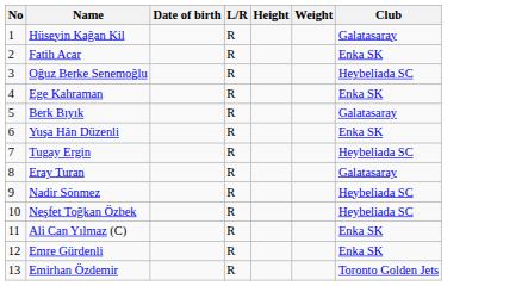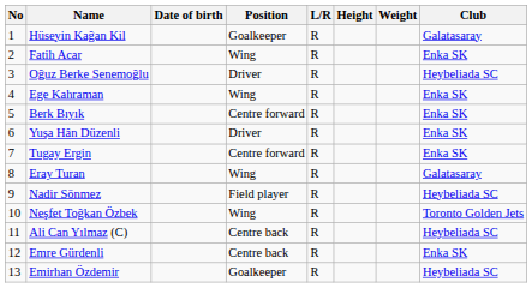 <table class="wikitable sortable" text-align:center;">
 <tr>
 <th>No</th>
 <th>Name</th>
 <th>Date of birth</th>
+<th>Position</th>
 <th>L/R</th>
 <th>Height</th>
 <th>Weight</th>
 <th>Club</th>
 </tr>
 <tr>
 <td>1</td>
 <td align=left><a href='#'>Hüseyin Kağan Kil</a></td>
 <td align=left></td>
+<td>Goalkeeper</td>
 <td>R</td>
 <td></td>
 <td></td>
 <td align=left> <a href='#'>Galatasaray</a></td>
 </tr>
 <tr>
 <td>2</td>
 <td align=left><a href='#'>Fatih Acar</a></td>
 <td align=left></td>
+<td>Wing</td>
 <td>R</td>
 <td></td>
 <td></td>
 <td align=left> <a href='#'>Enka SK</a></td>
 </tr>
 <tr>
 <td>3</td>
 <td align=left><a href='#'>Oğuz Berke Senemoğlu</a></td>
 <td align=left></td>
+<td>Driver</td>
 <td>R</td>
 <td></td>
 <td></td>
 <td align=left> <a href='#'>Heybeliada SC</a></td>
 </tr>
 <tr>
 <td>4</td>
 <td align=left><a href='#'>Ege Kahraman</a></td>
 <td align=left></td>
+<td>Wing</td>
 <td>R</td>
 <td></td>
 <td></td>
 <td align=left> <a href='#'>Enka SK</a></td>
 </tr>
 <tr>
 <td>5</td>
 <td align=left><a href='#'>Berk Bıyık</a></td>
 <td align=left></td>
+<td>Centre forward</td>
 <td>R</td>
 <td></td>
 <td></td>
-<td align=left> <a href='#'>Galatasaray</a></td>
+<td align=left> <a href='#'>Enka SK</a></td>
 </tr>
 <tr>
 <td>6</td>
 <td align=left><a href='#'>Yuşa Hân Düzenli</a></td>
 <td align=left></td>
+<td>Driver</td>
 <td>R</td>
 <td></td>
 <td></td>
 <td align=left> <a href='#'>Enka SK</a></td>
 </tr>
 <tr>
 <td>7</td>
 <td align=left><a href='#'>Tugay Ergin</a></td>
 <td align=left></td>
+<td>Centre forward</td>
 <td>R</td>
 <td></td>
 <td></td>
-<td align=left> <a href='#'>Heybeliada SC</a></td>
+<td align=left> <a href='#'>Enka SK</a></td>
 </tr>
 <tr>
 <td>8</td>
 <td align=left><a href='#'>Eray Turan</a></td>
 <td align=left></td>
+<td>Wing</td>
 <td>R</td>
 <td></td>
 <td></td>
 <td align=left> <a href='#'>Galatasaray</a></td>
 </tr>
 <tr>
 <td>9</td>
 <td align=left><a href='#'>Nadir Sönmez</a></td>
 <td align=left></td>
+<td>Field player</td>
 <td>R</td>
 <td></td>
 <td></td>
 <td align=left> <a href='#'>Heybeliada SC</a></td>
 </tr>
 <tr>
 <td>10</td>
 <td align=left><a href='#'>Neşfet Toğkan Özbek</a></td>
 <td align=left></td>
+<td>Wing</td>
+<td>R</td>
+<td></td>
+<td></td>
+<td align=left> <a href='#'>Toronto Golden Jets</a></td>
+</tr>
+<tr>
+<td>11</td>
+<td align=left><a href='#'>Ali Can Yılmaz</a> (C)</td>
+<td align=left></td>
+<td>Centre back</td>
 <td>R</td>
 <td></td>
 <td></td>
 <td align=left> <a href='#'>Heybeliada SC</a></td>
 </tr>
 <tr>
-<td>11</td>
-<td align=left><a href='#'>Ali Can Yılmaz</a> (C)</td>
-<td align=left></td>
-<td>R</td>
-<td></td>
-<td></td>
-<td align=left> <a href='#'>Enka SK</a></td>
-</tr>
-<tr>
 <td>12</td>
 <td align=left><a href='#'>Emre Gürdenli</a></td>
 <td align=left></td>
+<td>Centre back</td>
 <td>R</td>
 <td></td>
 <td></td>
 <td align=left> <a href='#'>Enka SK</a></td>
 </tr>
 <tr>
 <td>13</td>
 <td align=left><a href='#'>Emirhan Özdemir</a></td>
 <td align=left></td>
+<td>Goalkeeper</td>
 <td>R</td>
 <td></td>
 <td></td>
-<td align=left> <a href='#'>Toronto Golden Jets</a></td>
+<td align=left> <a href='#'>Heybeliada SC</a></td>
 </tr>
 </table>
